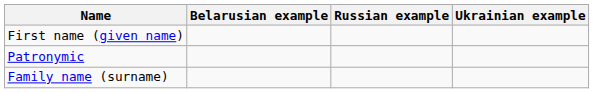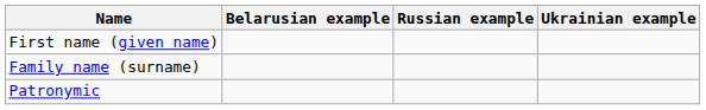 <table class="wikitable">
 <tr>
 <th>Name</th>
 <th>Belarusian example</th>
 <th>Russian example</th>
 <th>Ukrainian example</th>
 </tr>
 <tr>
 <td>First name (<a href='#'>given name</a>)</td>
 <td></td>
 <td></td>
 <td></td>
 </tr>
 <tr>
+<td><a href='#'>Family name</a> (surname)</td>
+<td></td>
+<td></td>
+<td></td>
+</tr>
+<tr>
 <td><a href='#'>Patronymic</a></td>
 <td></td>
 <td></td>
 <td></td>
 </tr>
-<tr>
-<td><a href='#'>Family name</a> (surname)</td>
-<td></td>
-<td></td>
-<td></td>
-</tr>
 </table>
